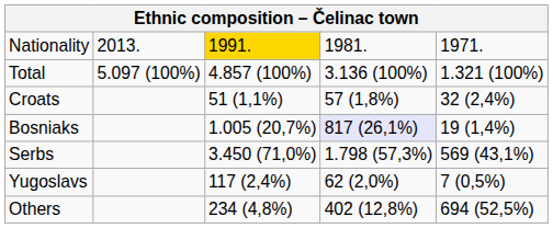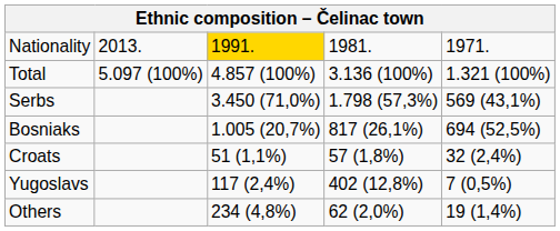 <table class="wikitable">
 <tr>
 <th colspan="5">Ethnic composition – Čelinac town</th>
 </tr>
 <tr>
 <td>Nationality</td>
 <td>2013.</td>
 <td style="background: gold;">1991.</td>
 <td>1981.</td>
 <td>1971.</td>
 </tr>
 <tr>
 <td>Total</td>
 <td>5.097 (100%)</td>
 <td>4.857 (100%)</td>
 <td>3.136 (100%)</td>
 <td>1.321 (100%)</td>
 </tr>
 <tr>
+<td>Serbs</td>
+<td></td>
+<td>3.450 (71,0%)</td>
+<td>1.798 (57,3%)</td>
+<td>569 (43,1%)</td>
+</tr>
+<tr>
+<td>Bosniaks</td>
+<td></td>
+<td>1.005 (20,7%)</td>
+<td>817 (26,1%)</td>
+<td>694 (52,5%)</td>
+</tr>
+<tr>
 <td>Croats</td>
 <td></td>
 <td>51 (1,1%)</td>
 <td>57 (1,8%)</td>
 <td>32 (2,4%)</td>
 </tr>
 <tr>
-<td>Bosniaks</td>
-<td></td>
-<td>1.005 (20,7%)</td>
-<td style="background: lavender;">817 (26,1%)</td>
-<td>19 (1,4%)</td>
-</tr>
-<tr>
-<td>Serbs</td>
-<td></td>
-<td>3.450 (71,0%)</td>
-<td>1.798 (57,3%)</td>
-<td>569 (43,1%)</td>
-</tr>
-<tr>
 <td>Yugoslavs</td>
 <td></td>
 <td>117 (2,4%)</td>
-<td>62 (2,0%)</td>
+<td>402 (12,8%)</td>
 <td>7 (0,5%)</td>
 </tr>
 <tr>
 <td>Others</td>
 <td></td>
 <td>234 (4,8%)</td>
-<td>402 (12,8%)</td>
-<td>694 (52,5%)</td>
+<td>62 (2,0%)</td>
+<td>19 (1,4%)</td>
 </tr>
 </table>
